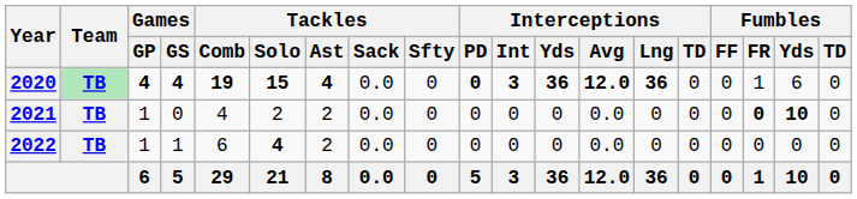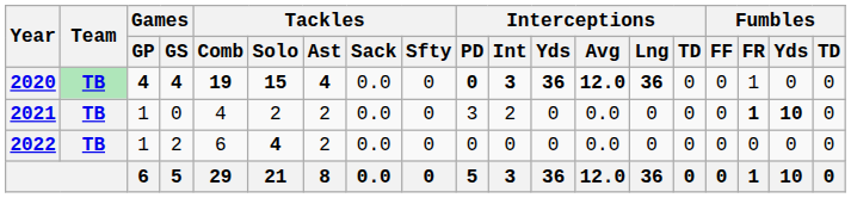 <table class="wikitable" style="text-align: center;">
 <tr>
 <th rowspan="2">Year</th>
 <th rowspan="2">Team</th>
 <th colspan="2">Games</th>
 <th colspan="5">Tackles</th>
 <th colspan="6">Interceptions</th>
 <th colspan="4">Fumbles</th>
 </tr>
 <tr>
 <th>GP</th>
 <th>GS</th>
 <th>Comb</th>
 <th>Solo</th>
 <th>Ast</th>
 <th>Sack</th>
 <th>Sfty</th>
 <th>PD</th>
 <th>Int</th>
 <th>Yds</th>
 <th>Avg</th>
 <th>Lng</th>
 <th>TD</th>
 <th>FF</th>
 <th>FR</th>
 <th>Yds</th>
 <th>TD</th>
 </tr>
 <tr>
 <th><a href='#'>2020</a></th>
 <th style="background:#afe6ba; width:3em;"><a href='#'>TB</a></th>
 <td><strong>4</strong></td>
 <td><strong>4</strong></td>
 <td><strong>19</strong></td>
 <td><strong>15</strong></td>
 <td><strong>4</strong></td>
 <td>0.0</td>
 <td>0</td>
 <td><strong>0</strong></td>
 <td><strong>3</strong></td>
 <td><strong>36</strong></td>
 <td><strong>12.0</strong></td>
 <td><strong>36</strong></td>
 <td>0</td>
 <td>0</td>
 <td>1</td>
-<td>6</td>
+<td>0</td>
 <td>0</td>
 </tr>
 <tr>
 <th><a href='#'>2021</a></th>
 <th><a href='#'>TB</a></th>
 <td>1</td>
 <td>0</td>
 <td>4</td>
 <td>2</td>
 <td>2</td>
 <td>0.0</td>
 <td>0</td>
-<td>0</td>
-<td>0</td>
+<td>3</td>
+<td>2</td>
 <td>0</td>
 <td>0.0</td>
 <td>0</td>
 <td>0</td>
 <td>0</td>
-<td><strong>0</strong></td>
+<td><strong>1</strong></td>
 <td><strong>10</strong></td>
 <td>0</td>
 </tr>
 <tr>
 <th><a href='#'>2022</a></th>
 <th><a href='#'>TB</a></th>
 <td>1</td>
-<td>1</td>
+<td>2</td>
 <td>6</td>
 <td><strong>4</strong></td>
 <td>2</td>
 <td>0.0</td>
 <td>0</td>
 <td>0</td>
 <td>0</td>
 <td>0</td>
 <td>0.0</td>
 <td>0</td>
 <td>0</td>
 <td>0</td>
 <td>0</td>
 <td>0</td>
 <td>0</td>
 </tr>
 <tr>
 <th colspan="2"></th>
 <th>6</th>
 <th>5</th>
 <th>29</th>
 <th>21</th>
 <th>8</th>
 <th>0.0</th>
 <th>0</th>
 <th>5</th>
 <th>3</th>
 <th>36</th>
 <th>12.0</th>
 <th>36</th>
 <th>0</th>
 <th>0</th>
 <th>1</th>
 <th>10</th>
 <th>0</th>
 </tr>
 </table>
